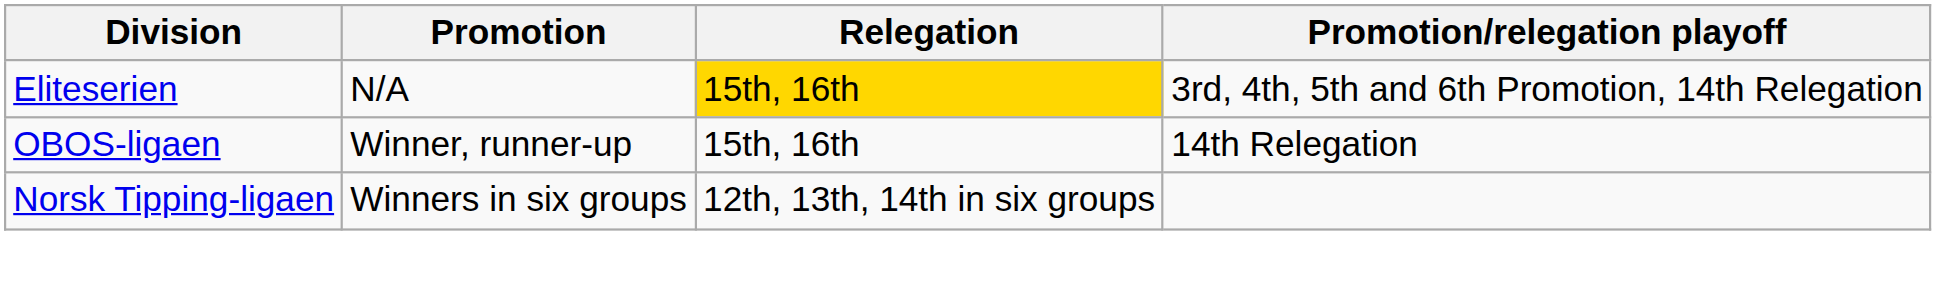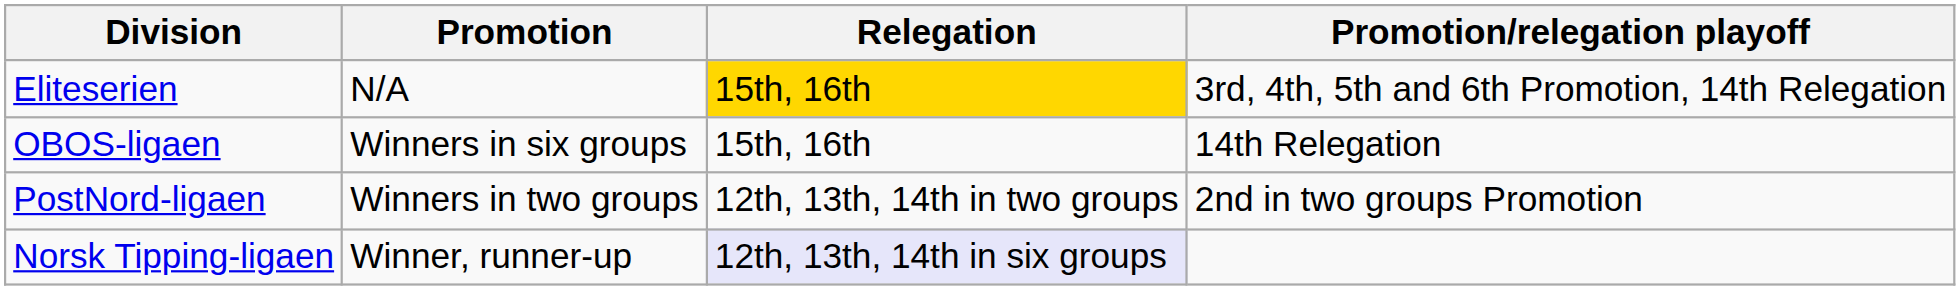 <table class="wikitable" style="text-align:left;">
 <tr>
 <th>Division</th>
 <th>Promotion</th>
 <th>Relegation</th>
 <th>Promotion/relegation playoff</th>
 </tr>
 <tr>
 <td><a href='#'>Eliteserien</a></td>
 <td>N/A</td>
 <td style="background: gold;">15th, 16th</td>
 <td>3rd, 4th, 5th and 6th Promotion, 14th Relegation</td>
 </tr>
 <tr>
 <td><a href='#'>OBOS-ligaen</a></td>
-<td>Winner, runner-up</td>
+<td>Winners in six groups</td>
 <td>15th, 16th</td>
 <td>14th Relegation</td>
 </tr>
 <tr>
+<td><a href='#'>PostNord-ligaen</a></td>
+<td>Winners in two groups</td>
+<td>12th, 13th, 14th in two groups</td>
+<td>2nd in two groups Promotion</td>
+</tr>
+<tr>
 <td><a href='#'>Norsk Tipping-ligaen</a></td>
-<td>Winners in six groups</td>
-<td>12th, 13th, 14th in six groups</td>
+<td>Winner, runner-up</td>
+<td style="background: lavender;">12th, 13th, 14th in six groups</td>
 <td></td>
 </tr>
 </table>
